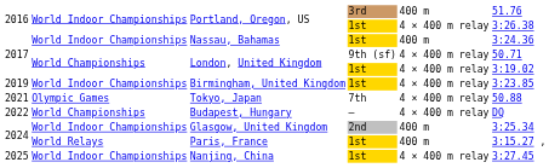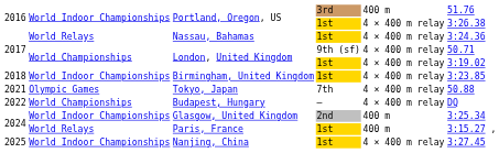 <table>
 <tr>
 <td rowspan=2>2016</td>
 <td rowspan=2><a href='#'>World Indoor Championships</a></td>
 <td rowspan=2><a href='#'>Portland, Oregon</a>, US</td>
 <td bgcolor=cc9966>3rd</td>
 <td>400 m</td>
 <td><a href='#'>51.76</a></td>
 </tr>
 <tr>
 <td bgcolor=gold>1st</td>
 <td data-sort-value="1600 relay">4 × 400 m relay</td>
 <td data-sort-value=206.38><a href='#'>3:26.38</a></td>
 </tr>
 <tr>
 <td rowspan=3>2017</td>
-<td><a href='#'>World Indoor Championships</a></td>
+<td><a href='#'>World Relays</a></td>
 <td><a href='#'>Nassau, Bahamas</a></td>
 <td bgcolor=gold>1st</td>
-<td>400 m</td>
+<td data-sort-value="1600 relay">4 × 400 m relay</td>
 <td data-sort-value=204.36><a href='#'>3:24.36</a></td>
 </tr>
 <tr>
 <td rowspan=2><a href='#'>World Championships</a></td>
 <td rowspan=2><a href='#'>London</a>, <a href='#'>United Kingdom</a></td>
 <td>9th (sf)</td>
 <td>4 × 400 m relay</td>
 <td><a href='#'>50.71</a></td>
 </tr>
 <tr>
 <td bgcolor="gold">1st</td>
 <td data-sort-value="1600 relay">4 × 400 m relay</td>
 <td data-sort-value=199.02><a href='#'>3:19.02</a></td>
 </tr>
 <tr>
-<td>2019</td>
+<td>2018</td>
 <td><a href='#'>World Indoor Championships</a></td>
 <td><a href='#'>Birmingham, United Kingdom</a></td>
 <td bgcolor=gold>1st</td>
 <td data-sort-value="1600 relay">4 × 400 m relay</td>
 <td data-sort-value=203.85><a href='#'>3:23.85</a> </td>
 </tr>
 <tr>
 <td>2021</td>
 <td><a href='#'>Olympic Games</a></td>
 <td><a href='#'>Tokyo, Japan</a></td>
 <td>7th</td>
 <td>4 × 400 m relay</td>
 <td><a href='#'>50.88</a></td>
 </tr>
 <tr>
 <td>2022</td>
 <td><a href='#'>World Championships</a></td>
 <td><a href='#'>Budapest, Hungary</a></td>
 <td>–</td>
 <td>4 × 400 m relay</td>
 <td><a href='#'>DQ</a></td>
 </tr>
 <tr>
 <td rowspan=2>2024</td>
 <td><a href='#'>World Indoor Championships</a></td>
 <td><a href='#'>Glasgow, United Kingdom</a></td>
 <td bgcolor=silver>2nd</td>
 <td>400 m</td>
 <td><a href='#'>3:25.34</a></td>
 </tr>
 <tr>
 <td><a href='#'>World Relays</a></td>
 <td><a href='#'>Paris, France</a></td>
 <td bgcolor=gold>1st</td>
 <td>400 m</td>
 <td><a href='#'>3:15.27</a> , </td>
 </tr>
 <tr>
 <td>2025</td>
 <td><a href='#'>World Indoor Championships</a></td>
 <td><a href='#'>Nanjing, China</a></td>
 <td bgcolor=gold>1st</td>
 <td>4 × 400 m relay</td>
 <td><a href='#'>3:27.45</a></td>
 </tr>
 </table>
